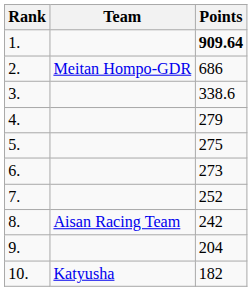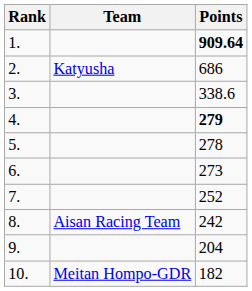 <table class="wikitable sortable">
 <tr>
 <th>Rank</th>
 <th>Team</th>
 <th>Points</th>
 </tr>
 <tr>
 <td>1.</td>
 <td></td>
 <td><strong>909.64</strong></td>
 </tr>
 <tr>
 <td>2.</td>
-<td><a href='#'>Meitan Hompo-GDR</a></td>
+<td><a href='#'>Katyusha</a></td>
 <td>686</td>
 </tr>
 <tr>
 <td>3.</td>
 <td></td>
 <td>338.6</td>
 </tr>
 <tr>
 <td>4.</td>
 <td></td>
-<td>279</td>
+<td><strong>279</strong></td>
 </tr>
 <tr>
 <td>5.</td>
 <td></td>
-<td>275</td>
+<td>278</td>
 </tr>
 <tr>
 <td>6.</td>
 <td></td>
 <td>273</td>
 </tr>
 <tr>
 <td>7.</td>
 <td></td>
 <td>252</td>
 </tr>
 <tr>
 <td>8.</td>
 <td><a href='#'>Aisan Racing Team</a></td>
 <td>242</td>
 </tr>
 <tr>
 <td>9.</td>
 <td></td>
 <td>204</td>
 </tr>
 <tr>
 <td>10.</td>
-<td><a href='#'>Katyusha</a></td>
+<td><a href='#'>Meitan Hompo-GDR</a></td>
 <td>182</td>
 </tr>
 </table>
